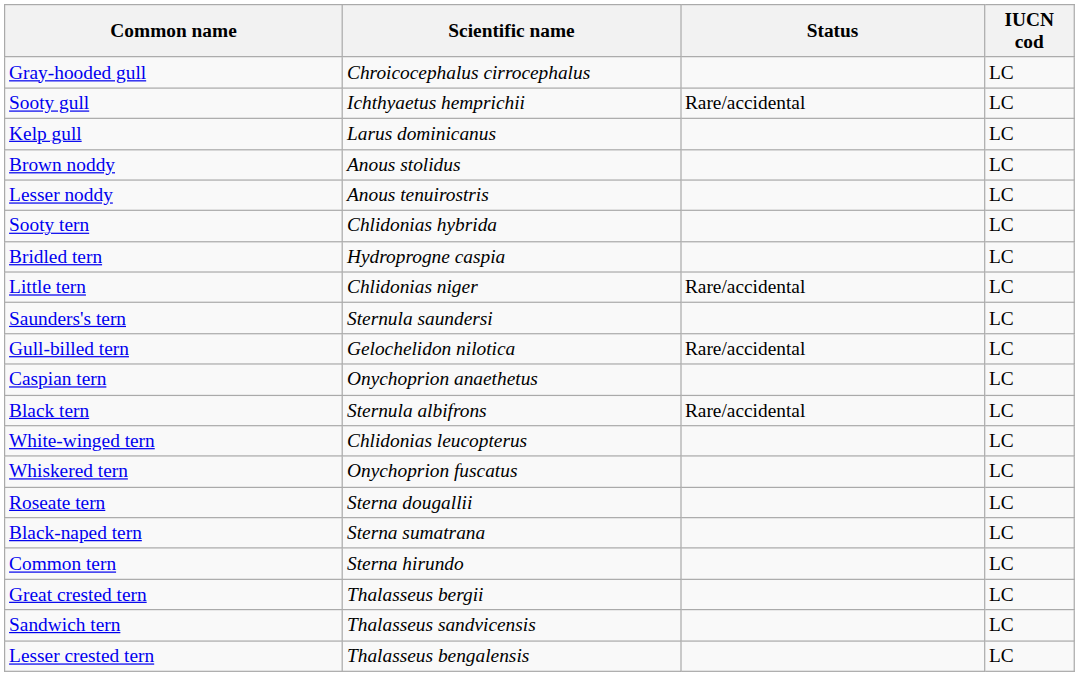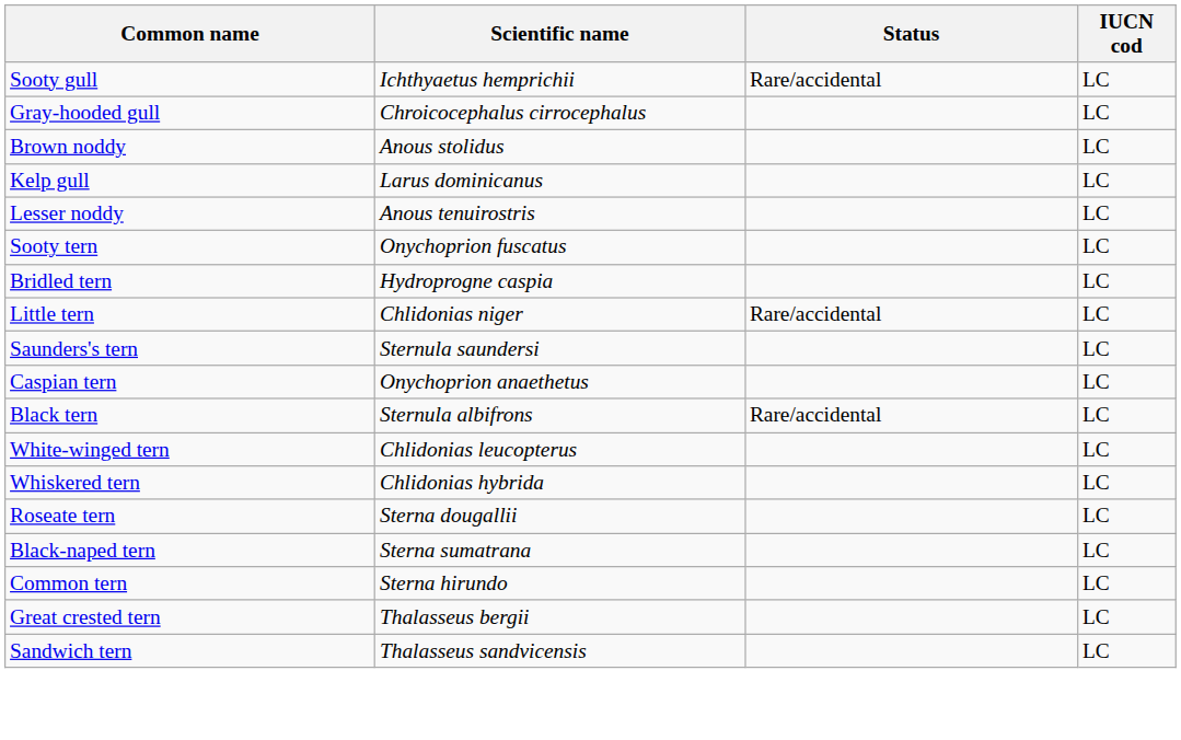 <table width=70% class="wikitable sortable">
 <tr>
 <th width=20%>Common name</th>
 <th width=20%>Scientific name</th>
 <th width=18%>Status</th>
 <th width=5%>IUCN cod</th>
 </tr>
 <tr>
+<td><a href='#'>Sooty gull</a></td>
+<td><em>Ichthyaetus hemprichii</em></td>
+<td>Rare/accidental</td>
+<td>LC</td>
+</tr>
+<tr>
 <td><a href='#'>Gray-hooded gull</a></td>
 <td><em>Chroicocephalus cirrocephalus</em></td>
 <td></td>
 <td>LC</td>
 </tr>
 <tr>
-<td><a href='#'>Sooty gull</a></td>
-<td><em>Ichthyaetus hemprichii</em></td>
-<td>Rare/accidental</td>
+<td><a href='#'>Brown noddy</a></td>
+<td><em>Anous stolidus</em></td>
+<td></td>
 <td>LC</td>
 </tr>
 <tr>
 <td><a href='#'>Kelp gull</a></td>
 <td><em>Larus dominicanus</em></td>
-<td></td>
-<td>LC</td>
-</tr>
-<tr>
-<td><a href='#'>Brown noddy</a></td>
-<td><em>Anous stolidus</em></td>
 <td></td>
 <td>LC</td>
 </tr>
 <tr>
 <td><a href='#'>Lesser noddy</a></td>
 <td><em>Anous tenuirostris</em></td>
 <td></td>
 <td>LC</td>
 </tr>
 <tr>
 <td><a href='#'>Sooty tern</a></td>
-<td><em>Chlidonias hybrida</em></td>
+<td><em>Onychoprion fuscatus</em></td>
 <td></td>
 <td>LC</td>
 </tr>
 <tr>
 <td><a href='#'>Bridled tern</a></td>
 <td><em>Hydroprogne caspia</em></td>
 <td></td>
 <td>LC</td>
 </tr>
 <tr>
 <td><a href='#'>Little tern</a></td>
 <td><em>Chlidonias niger</em></td>
 <td>Rare/accidental</td>
 <td>LC</td>
 </tr>
 <tr>
 <td><a href='#'>Saunders's tern</a></td>
 <td><em>Sternula saundersi</em></td>
 <td></td>
 <td>LC</td>
 </tr>
 <tr>
-<td><a href='#'>Gull-billed tern</a></td>
-<td><em>Gelochelidon nilotica</em></td>
-<td>Rare/accidental</td>
-<td>LC</td>
-</tr>
-<tr>
 <td><a href='#'>Caspian tern</a></td>
 <td><em>Onychoprion anaethetus</em></td>
 <td></td>
 <td>LC</td>
 </tr>
 <tr>
 <td><a href='#'>Black tern</a></td>
 <td><em>Sternula albifrons</em></td>
 <td>Rare/accidental</td>
 <td>LC</td>
 </tr>
 <tr>
 <td><a href='#'>White-winged tern</a></td>
 <td><em>Chlidonias leucopterus</em></td>
 <td></td>
 <td>LC</td>
 </tr>
 <tr>
 <td><a href='#'>Whiskered tern</a></td>
-<td><em>Onychoprion fuscatus</em></td>
+<td><em>Chlidonias hybrida</em></td>
 <td></td>
 <td>LC</td>
 </tr>
 <tr>
 <td><a href='#'>Roseate tern</a></td>
 <td><em>Sterna dougallii</em></td>
 <td></td>
 <td>LC</td>
 </tr>
 <tr>
 <td><a href='#'>Black-naped tern</a></td>
 <td><em>Sterna sumatrana</em></td>
 <td></td>
 <td>LC</td>
 </tr>
 <tr>
 <td><a href='#'>Common tern</a></td>
 <td><em>Sterna hirundo</em></td>
 <td></td>
 <td>LC</td>
 </tr>
 <tr>
 <td><a href='#'>Great crested tern</a></td>
 <td><em>Thalasseus bergii</em></td>
 <td></td>
 <td>LC</td>
 </tr>
 <tr>
 <td><a href='#'>Sandwich tern</a></td>
 <td><em>Thalasseus sandvicensis</em></td>
 <td></td>
 <td>LC</td>
 </tr>
-<tr>
-<td><a href='#'>Lesser crested tern</a></td>
-<td><em>Thalasseus bengalensis</em></td>
-<td></td>
-<td>LC</td>
-</tr>
 </table>
